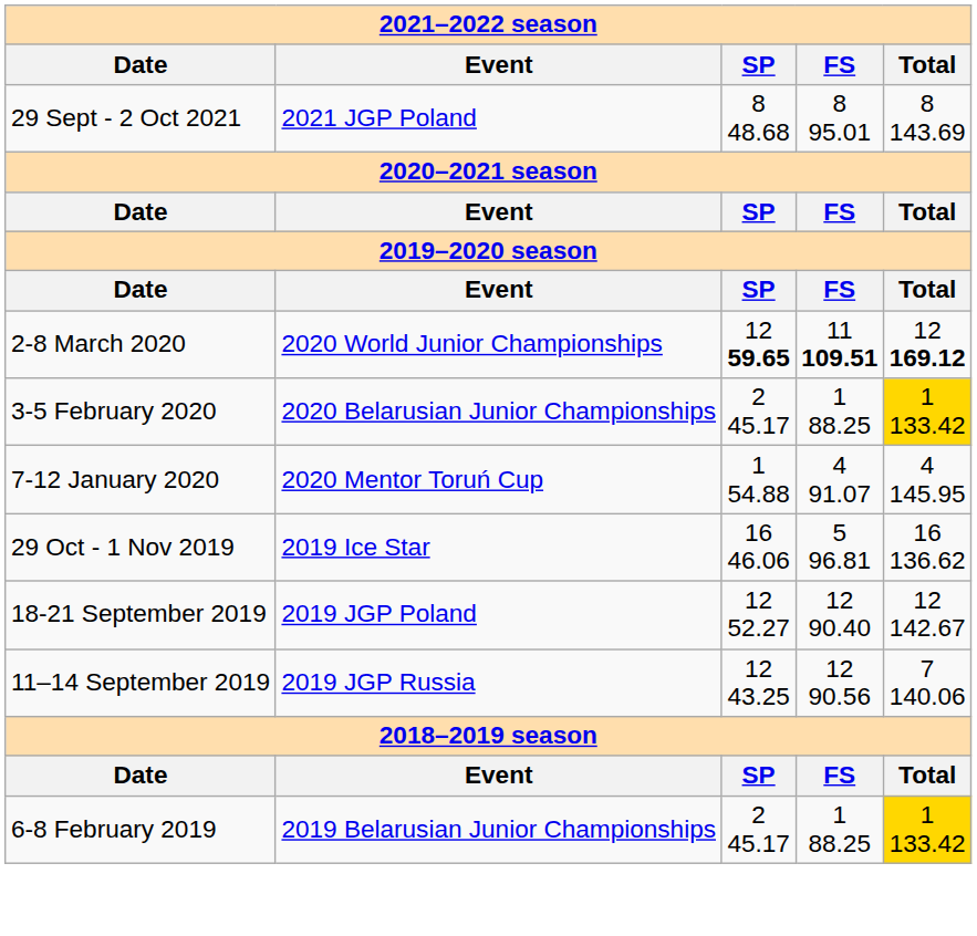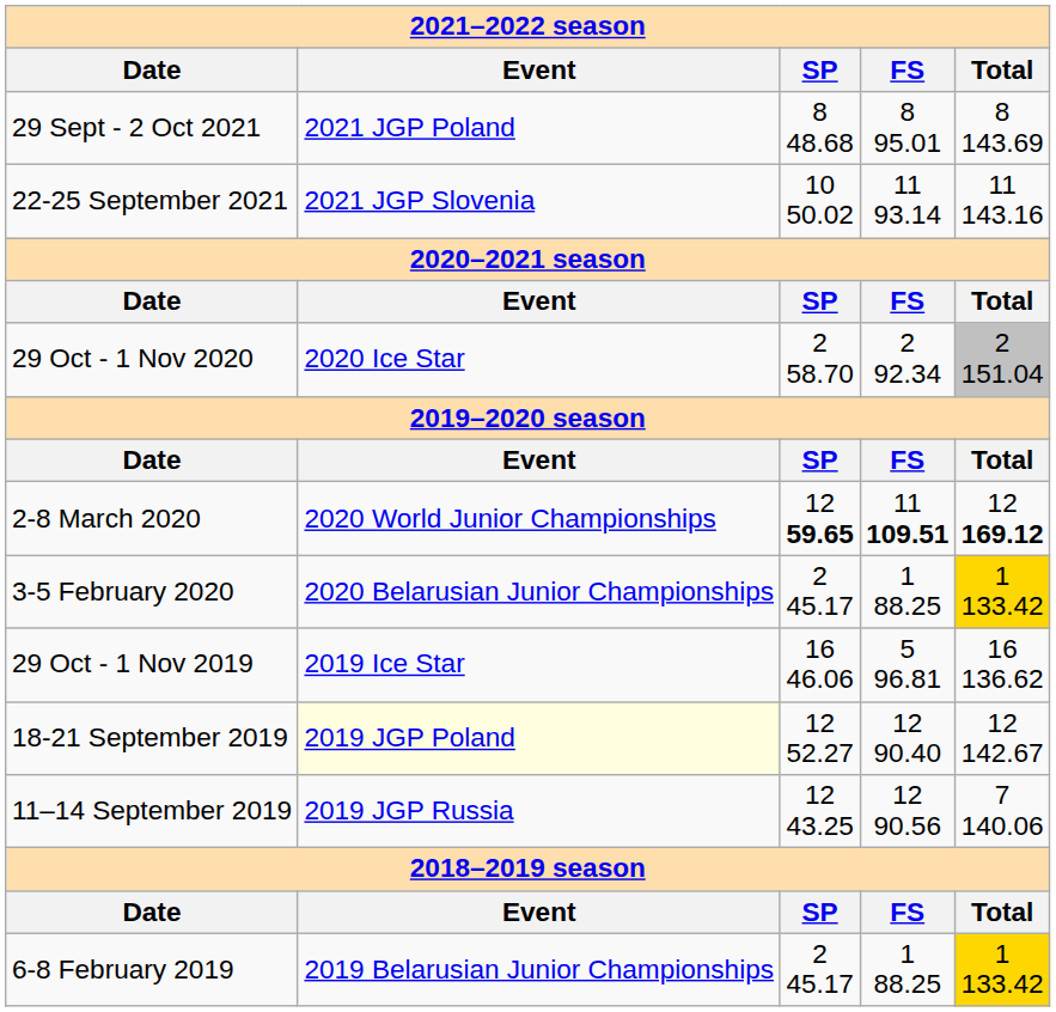 <table class="wikitable">
 <tr>
 <td style="background-color: #ffdead; " colspan=5 align=center><a href='#'><strong>2021–2022 season</strong></a></td>
 </tr>
 <tr>
 <th>Date</th>
 <th>Event</th>
 <th><a href='#'>SP</a></th>
 <th><a href='#'>FS</a></th>
 <th>Total</th>
 </tr>
 <tr>
 <td>29 Sept - 2 Oct 2021</td>
 <td><a href='#'>2021 JGP Poland</a></td>
 <td align=center>8 <br> 48.68</td>
 <td align=center>8 <br> 95.01</td>
 <td align=center>8 <br> 143.69</td>
 </tr>
 <tr>
+<td>22-25 September 2021</td>
+<td><a href='#'>2021 JGP Slovenia</a></td>
+<td align=center>10 <br> 50.02</td>
+<td align=center>11 <br> 93.14</td>
+<td align=center>11 <br> 143.16</td>
+</tr>
+<tr>
 <td style="background-color: #ffdead; " colspan=5 align=center><a href='#'><strong>2020–2021 season</strong></a></td>
 </tr>
 <tr>
 <th>Date</th>
 <th>Event</th>
 <th><a href='#'>SP</a></th>
 <th><a href='#'>FS</a></th>
 <th>Total</th>
+</tr>
+<tr>
+<td>29 Oct - 1 Nov 2020</td>
+<td><a href='#'>2020 Ice Star</a></td>
+<td align=center>2 <br> 58.70</td>
+<td align=center>2 <br> 92.34</td>
+<td align=center bgcolor=silver>2 <br> 151.04</td>
 </tr>
 <tr>
 <td style="background-color: #ffdead; " colspan=5 align=center><a href='#'><strong>2019–2020 season</strong></a></td>
 </tr>
 <tr>
 <th>Date</th>
 <th>Event</th>
 <th><a href='#'>SP</a></th>
 <th><a href='#'>FS</a></th>
 <th>Total</th>
 </tr>
 <tr>
 <td>2-8 March 2020</td>
 <td><a href='#'>2020 World Junior Championships</a></td>
 <td align=center>12 <br> <strong>59.65</strong></td>
 <td align=center>11 <br> <strong>109.51</strong></td>
 <td align=center>12 <br> <strong>169.12</strong></td>
 </tr>
 <tr>
 <td>3-5 February 2020</td>
 <td><a href='#'>2020 Belarusian Junior Championships</a></td>
 <td align=center>2 <br> 45.17</td>
 <td align=center>1 <br> 88.25</td>
 <td align=center bgcolor=gold>1 <br> 133.42</td>
 </tr>
 <tr>
-<td>7-12 January 2020</td>
-<td><a href='#'>2020 Mentor Toruń Cup</a></td>
-<td align=center>1 <br> 54.88</td>
-<td align=center>4 <br> 91.07</td>
-<td align=center>4 <br> 145.95</td>
-</tr>
-<tr>
 <td>29 Oct - 1 Nov 2019</td>
 <td><a href='#'>2019 Ice Star</a></td>
 <td align=center>16 <br> 46.06</td>
 <td align=center>5 <br> 96.81</td>
 <td align=center>16 <br> 136.62</td>
 </tr>
 <tr>
 <td>18-21 September 2019</td>
-<td><a href='#'>2019 JGP Poland</a></td>
+<td style="background: lightyellow;"><a href='#'>2019 JGP Poland</a></td>
 <td align=center>12 <br> 52.27</td>
 <td align=center>12 <br> 90.40</td>
 <td align=center>12 <br> 142.67</td>
 </tr>
 <tr>
 <td>11–14 September 2019</td>
 <td><a href='#'>2019 JGP Russia</a></td>
 <td align=center>12 <br> 43.25</td>
 <td align=center>12 <br> 90.56</td>
 <td align=center>7 <br> 140.06</td>
 </tr>
 <tr>
 <td style="background-color: #ffdead; " colspan=5 align=center><a href='#'><strong>2018–2019 season</strong></a></td>
 </tr>
 <tr>
 <th>Date</th>
 <th>Event</th>
 <th><a href='#'>SP</a></th>
 <th><a href='#'>FS</a></th>
 <th>Total</th>
 </tr>
 <tr>
 <td>6-8 February 2019</td>
 <td><a href='#'>2019 Belarusian Junior Championships</a></td>
 <td align=center>2 <br> 45.17</td>
 <td align=center>1 <br> 88.25</td>
 <td align=center bgcolor=gold>1 <br> 133.42</td>
 </tr>
 </table>
